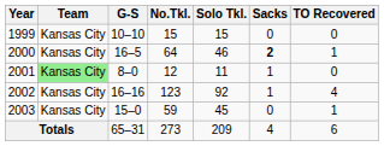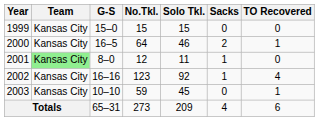 <table style="text-align:center;" class="wikitable">
 <tr>
 <th>Year</th>
 <th>Team</th>
 <th>G-S</th>
 <th>No.Tkl.</th>
 <th>Solo Tkl.</th>
 <th>Sacks</th>
 <th>TO Recovered</th>
 </tr>
 <tr>
 <td>1999</td>
 <td>Kansas City</td>
-<td>10–10</td>
+<td>15–0</td>
 <td>15</td>
 <td>15</td>
 <td>0</td>
 <td>0</td>
 </tr>
 <tr>
 <td>2000</td>
 <td>Kansas City</td>
 <td>16–5</td>
 <td>64</td>
 <td>46</td>
-<td><strong>2</strong></td>
+<td>2</td>
 <td>1</td>
 </tr>
 <tr>
 <td>2001</td>
 <td style="background: lightgreen;">Kansas City</td>
 <td>8–0</td>
 <td>12</td>
 <td>11</td>
 <td>1</td>
 <td>0</td>
 </tr>
 <tr>
 <td>2002</td>
 <td>Kansas City</td>
 <td>16–16</td>
 <td>123</td>
 <td>92</td>
 <td>1</td>
 <td>4</td>
 </tr>
 <tr>
 <td>2003</td>
 <td>Kansas City</td>
-<td>15–0</td>
+<td>10–10</td>
 <td>59</td>
 <td>45</td>
 <td>0</td>
 <td>1</td>
 </tr>
 <tr>
 <th colspan="2">Totals</th>
 <td>65–31</td>
 <td>273</td>
 <td>209</td>
 <td>4</td>
 <td>6</td>
 </tr>
 </table>
